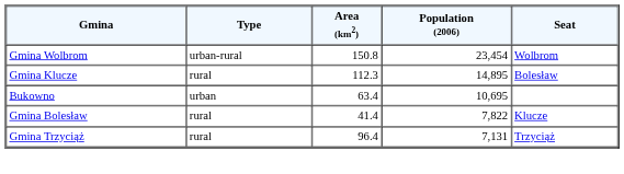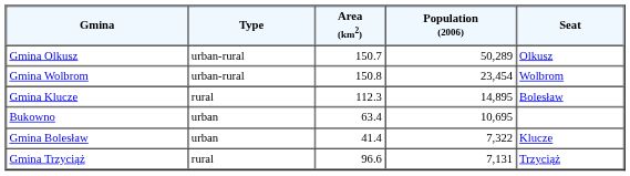 <table width="60%" border="2" cellpadding="3" cellspacing="0" style="font-size:90%;line-height:120%;">
 <tr bgcolor="F0F8FF">
 <td style="text-align:center;"><strong>Gmina</strong></td>
 <td style="text-align:center;"><strong>Type</strong></td>
 <td style="text-align:center;"><strong>Area<br><small>(km<sup>2</sup>)</small></strong></td>
 <td style="text-align:center;"><strong>Population<br><small>(2006)</small></strong></td>
 <td style="text-align:center;"><strong>Seat</strong></td>
+</tr>
+<tr>
+<td><a href='#'>Gmina Olkusz</a></td>
+<td>urban-rural</td>
+<td style="text-align:right;">150.7</td>
+<td style="text-align:right;">50,289</td>
+<td><a href='#'>Olkusz</a></td>
 </tr>
 <tr>
 <td><a href='#'>Gmina Wolbrom</a></td>
 <td>urban-rural</td>
 <td style="text-align:right;">150.8</td>
 <td style="text-align:right;">23,454</td>
 <td><a href='#'>Wolbrom</a></td>
 </tr>
 <tr>
 <td><a href='#'>Gmina Klucze</a></td>
 <td>rural</td>
 <td style="text-align:right;">112.3</td>
 <td style="text-align:right;">14,895</td>
 <td><a href='#'>Bolesław</a></td>
 </tr>
 <tr>
 <td><a href='#'>Bukowno</a></td>
 <td>urban</td>
 <td style="text-align:right;">63.4</td>
 <td style="text-align:right;">10,695</td>
 <td> </td>
 </tr>
 <tr>
 <td><a href='#'>Gmina Bolesław</a></td>
-<td>rural</td>
+<td>urban</td>
 <td style="text-align:right;">41.4</td>
-<td style="text-align:right;">7,822</td>
+<td style="text-align:right;">7,322</td>
 <td><a href='#'>Klucze</a></td>
 </tr>
 <tr>
 <td><a href='#'>Gmina Trzyciąż</a></td>
 <td>rural</td>
-<td style="text-align:right;">96.4</td>
+<td style="text-align:right;">96.6</td>
 <td style="text-align:right;">7,131</td>
 <td><a href='#'>Trzyciąż</a></td>
 </tr>
 <tr>
 </tr>
 </table>
